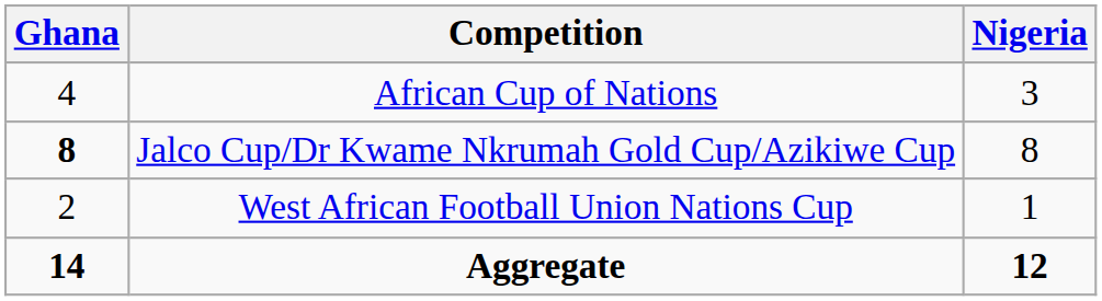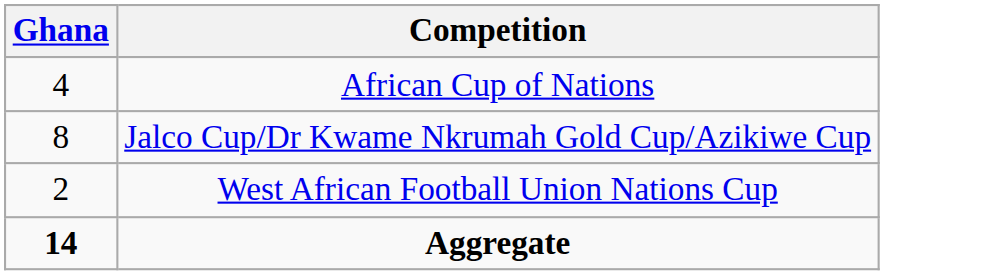 <table class="wikitable sortable">
 <tr>
 <th><a href='#'>Ghana</a></th>
 <th>Competition</th>
-<th><a href='#'>Nigeria</a></th>
 </tr>
 <tr style="text-align:center;">
 <td>4</td>
 <td><a href='#'>African Cup of Nations</a></td>
-<td>3</td>
 </tr>
 <tr style="text-align:center;">
-<td><strong>8</strong></td>
+<td>8</td>
 <td><a href='#'>Jalco Cup/Dr Kwame Nkrumah Gold Cup/Azikiwe Cup</a></td>
-<td>8</td>
 </tr>
 <tr style="text-align:center;">
 <td>2</td>
 <td><a href='#'>West African Football Union Nations Cup</a></td>
-<td>1</td>
 </tr>
 <tr align="center">
 <td><strong>14</strong></td>
 <td><strong>Aggregate</strong></td>
-<td><strong>12</strong></td>
 </tr>
 </table>
